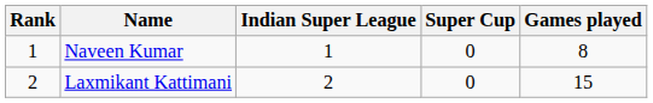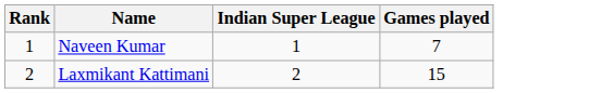 <table class="wikitable" style="text-align: center;">
 <tr>
 <th>Rank</th>
 <th>Name</th>
 <th>Indian Super League</th>
-<th>Super Cup</th>
 <th>Games played</th>
 </tr>
 <tr>
 <td>1</td>
 <td align="left"> <a href='#'>Naveen Kumar</a></td>
 <td>1</td>
-<td>0</td>
-<td>8</td>
+<td>7</td>
 </tr>
 <tr>
 <td>2</td>
 <td align="left"> <a href='#'>Laxmikant Kattimani</a></td>
 <td>2</td>
-<td>0</td>
 <td>15</td>
 </tr>
 </table>
